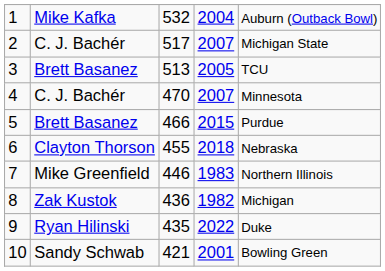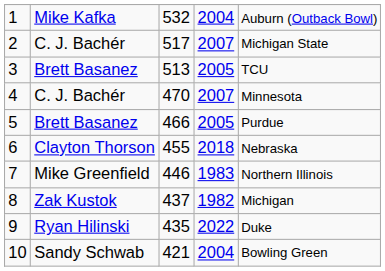 <table class="wikitable">
 <tr>
 </tr>
 <tr>
 <td>1</td>
 <td><a href='#'>Mike Kafka</a></td>
 <td>532</td>
 <td><a href='#'>2004</a></td>
 <td style="font-size:80%;">Auburn (<a href='#'>Outback Bowl</a>)</td>
 </tr>
 <tr>
 <td>2</td>
 <td>C. J. Bachér</td>
 <td>517</td>
 <td><a href='#'>2007</a></td>
 <td style="font-size:80%;">Michigan State</td>
 </tr>
 <tr>
 <td>3</td>
 <td><a href='#'>Brett Basanez</a></td>
 <td>513</td>
 <td><a href='#'>2005</a></td>
 <td style="font-size:80%;">TCU</td>
 </tr>
 <tr>
 <td>4</td>
 <td>C. J. Bachér</td>
 <td>470</td>
 <td><a href='#'>2007</a></td>
 <td style="font-size:80%;">Minnesota</td>
 </tr>
 <tr>
 <td>5</td>
 <td><a href='#'>Brett Basanez</a></td>
 <td>466</td>
-<td><a href='#'>2015</a></td>
+<td><a href='#'>2005</a></td>
 <td style="font-size:80%;">Purdue</td>
 </tr>
 <tr>
 <td>6</td>
 <td><a href='#'>Clayton Thorson</a></td>
 <td>455</td>
 <td><a href='#'>2018</a></td>
 <td style="font-size:80%;">Nebraska</td>
 </tr>
 <tr>
 <td>7</td>
 <td>Mike Greenfield</td>
 <td>446</td>
 <td><a href='#'>1983</a></td>
 <td style="font-size:80%;">Northern Illinois</td>
 </tr>
 <tr>
 <td>8</td>
 <td><a href='#'>Zak Kustok</a></td>
-<td>436</td>
+<td>437</td>
 <td><a href='#'>1982</a></td>
 <td style="font-size:80%;">Michigan</td>
 </tr>
 <tr>
 <td>9</td>
 <td><a href='#'>Ryan Hilinski</a></td>
 <td>435</td>
 <td><a href='#'>2022</a></td>
 <td style="font-size:80%;">Duke</td>
 </tr>
 <tr>
 <td>10</td>
 <td>Sandy Schwab</td>
 <td>421</td>
-<td><a href='#'>2001</a></td>
+<td><a href='#'>2004</a></td>
 <td style="font-size:80%;">Bowling Green</td>
 </tr>
 </table>
